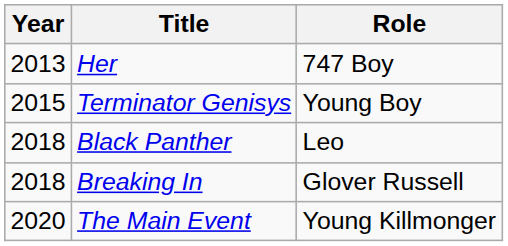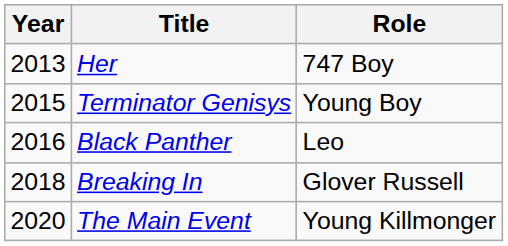 <table class="wikitable sortable">
 <tr>
 <th scope="col">Year</th>
 <th scope="col">Title</th>
 <th scope="col">Role</th>
 </tr>
 <tr>
 <td>2013</td>
 <td><em><a href='#'>Her</a></em></td>
 <td>747 Boy</td>
 </tr>
 <tr>
 <td>2015</td>
 <td><em><a href='#'>Terminator Genisys</a></em></td>
 <td>Young Boy</td>
 </tr>
 <tr>
-<td>2018</td>
+<td>2016</td>
 <td><em><a href='#'>Black Panther</a></em></td>
 <td>Leo</td>
 </tr>
 <tr>
 <td>2018</td>
 <td><em><a href='#'>Breaking In</a></em></td>
 <td>Glover Russell</td>
 </tr>
 <tr>
 <td>2020</td>
 <td><em><a href='#'>The Main Event</a></em></td>
 <td>Young Killmonger</td>
 </tr>
 </table>
